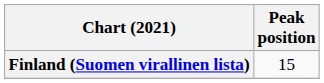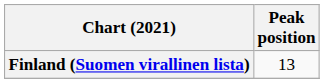 <table class="wikitable sortable plainrowheaders" style="text-align:center">
 <tr>
 <th scope="col">Chart (2021)</th>
 <th scope="col">Peak<br>position</th>
 </tr>
 <tr>
 <th scope="row">Finland (<a href='#'>Suomen virallinen lista</a>)</th>
-<td>15</td>
+<td>13</td>
 </tr>
 <tr>
 </tr>
 </table>
